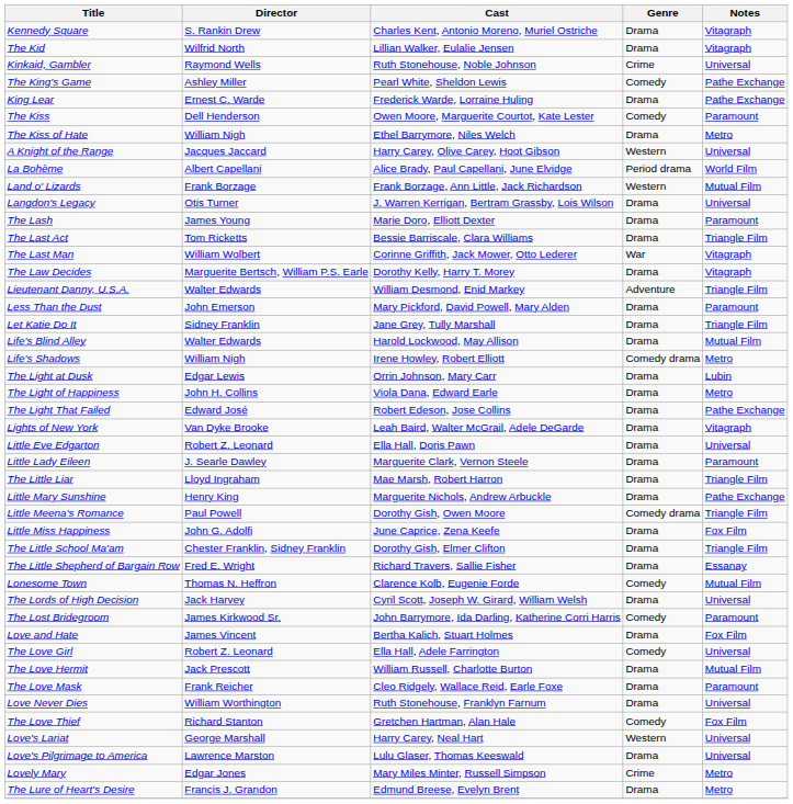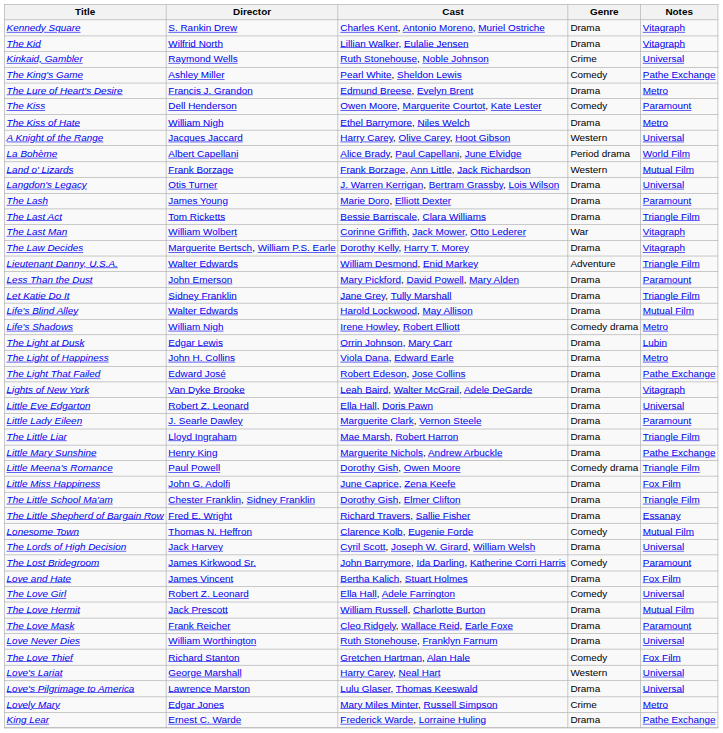 <table class="wikitable">
 <tr>
 <th>Title</th>
 <th>Director</th>
 <th>Cast</th>
 <th>Genre</th>
 <th>Notes</th>
 </tr>
 <tr>
 <td><em><a href='#'>Kennedy Square</a></em></td>
 <td><a href='#'>S. Rankin Drew</a></td>
 <td><a href='#'>Charles Kent</a>, <a href='#'>Antonio Moreno</a>, <a href='#'>Muriel Ostriche</a></td>
 <td>Drama</td>
 <td><a href='#'>Vitagraph</a></td>
 </tr>
 <tr>
 <td><em><a href='#'>The Kid</a></em></td>
 <td><a href='#'>Wilfrid North</a></td>
 <td><a href='#'>Lillian Walker</a>, <a href='#'>Eulalie Jensen</a></td>
 <td>Drama</td>
 <td><a href='#'>Vitagraph</a></td>
 </tr>
 <tr>
 <td><em><a href='#'>Kinkaid, Gambler</a></em></td>
 <td><a href='#'>Raymond Wells</a></td>
 <td><a href='#'>Ruth Stonehouse</a>, <a href='#'>Noble Johnson</a></td>
 <td>Crime</td>
 <td><a href='#'>Universal</a></td>
 </tr>
 <tr>
 <td><em><a href='#'>The King's Game</a></em></td>
 <td><a href='#'>Ashley Miller</a></td>
 <td><a href='#'>Pearl White</a>, <a href='#'>Sheldon Lewis</a></td>
 <td>Comedy</td>
 <td><a href='#'>Pathe Exchange</a></td>
 </tr>
 <tr>
-<td><em><a href='#'>King Lear</a></em></td>
-<td><a href='#'>Ernest C. Warde</a></td>
-<td><a href='#'>Frederick Warde</a>, <a href='#'>Lorraine Huling</a></td>
+<td><em><a href='#'>The Lure of Heart's Desire</a></em></td>
+<td><a href='#'>Francis J. Grandon</a></td>
+<td><a href='#'>Edmund Breese</a>, <a href='#'>Evelyn Brent</a></td>
 <td>Drama</td>
-<td><a href='#'>Pathe Exchange</a></td>
+<td><a href='#'>Metro</a></td>
 </tr>
 <tr>
 <td><em><a href='#'>The Kiss</a></em></td>
 <td><a href='#'>Dell Henderson</a></td>
 <td><a href='#'>Owen Moore</a>, <a href='#'>Marguerite Courtot</a>, <a href='#'>Kate Lester</a></td>
 <td>Comedy</td>
 <td><a href='#'>Paramount</a></td>
 </tr>
 <tr>
 <td><em><a href='#'>The Kiss of Hate</a></em></td>
 <td><a href='#'>William Nigh</a></td>
 <td><a href='#'>Ethel Barrymore</a>, <a href='#'>Niles Welch</a></td>
 <td>Drama</td>
 <td><a href='#'>Metro</a></td>
 </tr>
 <tr>
 <td><em><a href='#'>A Knight of the Range</a></em></td>
 <td><a href='#'>Jacques Jaccard</a></td>
 <td><a href='#'>Harry Carey</a>, <a href='#'>Olive Carey</a>, <a href='#'>Hoot Gibson</a></td>
 <td>Western</td>
 <td><a href='#'>Universal</a></td>
 </tr>
 <tr>
 <td><em><a href='#'>La Bohème</a></em></td>
 <td><a href='#'>Albert Capellani</a></td>
 <td><a href='#'>Alice Brady</a>, <a href='#'>Paul Capellani</a>, <a href='#'>June Elvidge</a></td>
 <td>Period drama</td>
 <td><a href='#'>World Film</a></td>
 </tr>
 <tr>
 <td><em><a href='#'>Land o' Lizards</a></em></td>
 <td><a href='#'>Frank Borzage</a></td>
 <td><a href='#'>Frank Borzage</a>, <a href='#'>Ann Little</a>, <a href='#'>Jack Richardson</a></td>
 <td>Western</td>
 <td><a href='#'>Mutual Film</a></td>
 </tr>
 <tr>
 <td><em><a href='#'>Langdon's Legacy</a></em></td>
 <td><a href='#'>Otis Turner</a></td>
 <td><a href='#'>J. Warren Kerrigan</a>, <a href='#'>Bertram Grassby</a>, <a href='#'>Lois Wilson</a></td>
 <td>Drama</td>
 <td><a href='#'>Universal</a></td>
 </tr>
 <tr>
 <td><em><a href='#'>The Lash</a></em></td>
 <td><a href='#'>James Young</a></td>
 <td><a href='#'>Marie Doro</a>, <a href='#'>Elliott Dexter</a></td>
 <td>Drama</td>
 <td><a href='#'>Paramount</a></td>
 </tr>
 <tr>
 <td><em><a href='#'>The Last Act</a></em></td>
 <td><a href='#'>Tom Ricketts</a></td>
 <td><a href='#'>Bessie Barriscale</a>, <a href='#'>Clara Williams</a></td>
 <td>Drama</td>
 <td><a href='#'>Triangle Film</a></td>
 </tr>
 <tr>
 <td><em><a href='#'>The Last Man</a></em></td>
 <td><a href='#'>William Wolbert</a></td>
 <td><a href='#'>Corinne Griffith</a>, <a href='#'>Jack Mower</a>, <a href='#'>Otto Lederer</a></td>
 <td>War</td>
 <td><a href='#'>Vitagraph</a></td>
 </tr>
 <tr>
 <td><em><a href='#'>The Law Decides</a></em></td>
 <td><a href='#'>Marguerite Bertsch</a>, <a href='#'>William P.S. Earle</a></td>
 <td><a href='#'>Dorothy Kelly</a>, <a href='#'>Harry T. Morey</a></td>
 <td>Drama</td>
 <td><a href='#'>Vitagraph</a></td>
 </tr>
 <tr>
 <td><em><a href='#'>Lieutenant Danny, U.S.A.</a></em></td>
 <td><a href='#'>Walter Edwards</a></td>
 <td><a href='#'>William Desmond</a>, <a href='#'>Enid Markey</a></td>
 <td>Adventure</td>
 <td><a href='#'>Triangle Film</a></td>
 </tr>
 <tr>
 <td><em><a href='#'>Less Than the Dust</a></em></td>
 <td><a href='#'>John Emerson</a></td>
 <td><a href='#'>Mary Pickford</a>, <a href='#'>David Powell</a>, <a href='#'>Mary Alden</a></td>
 <td>Drama</td>
 <td><a href='#'>Paramount</a></td>
 </tr>
 <tr>
 <td><em><a href='#'>Let Katie Do It</a></em></td>
 <td><a href='#'>Sidney Franklin</a></td>
 <td><a href='#'>Jane Grey</a>, <a href='#'>Tully Marshall</a></td>
 <td>Drama</td>
 <td><a href='#'>Triangle Film</a></td>
 </tr>
 <tr>
 <td><em><a href='#'>Life's Blind Alley</a></em></td>
 <td><a href='#'>Walter Edwards</a></td>
 <td><a href='#'>Harold Lockwood</a>, <a href='#'>May Allison</a></td>
 <td>Drama</td>
 <td><a href='#'>Mutual Film</a></td>
 </tr>
 <tr>
 <td><em><a href='#'>Life's Shadows</a></em></td>
 <td><a href='#'>William Nigh</a></td>
 <td><a href='#'>Irene Howley</a>, <a href='#'>Robert Elliott</a></td>
 <td>Comedy drama</td>
 <td><a href='#'>Metro</a></td>
 </tr>
 <tr>
 <td><em><a href='#'>The Light at Dusk</a></em></td>
 <td><a href='#'>Edgar Lewis</a></td>
 <td><a href='#'>Orrin Johnson</a>, <a href='#'>Mary Carr</a></td>
 <td>Drama</td>
 <td><a href='#'>Lubin</a></td>
 </tr>
 <tr>
 <td><em><a href='#'>The Light of Happiness</a></em></td>
 <td><a href='#'>John H. Collins</a></td>
 <td><a href='#'>Viola Dana</a>, <a href='#'>Edward Earle</a></td>
 <td>Drama</td>
 <td><a href='#'>Metro</a></td>
 </tr>
 <tr>
 <td><em><a href='#'>The Light That Failed</a></em></td>
 <td><a href='#'>Edward José</a></td>
 <td><a href='#'>Robert Edeson</a>, <a href='#'>Jose Collins</a></td>
 <td>Drama</td>
 <td><a href='#'>Pathe Exchange</a></td>
 </tr>
 <tr>
 <td><em><a href='#'>Lights of New York</a></em></td>
 <td><a href='#'>Van Dyke Brooke</a></td>
 <td><a href='#'>Leah Baird</a>, <a href='#'>Walter McGrail</a>, <a href='#'>Adele DeGarde</a></td>
 <td>Drama</td>
 <td><a href='#'>Vitagraph</a></td>
 </tr>
 <tr>
 <td><em><a href='#'>Little Eve Edgarton</a></em></td>
 <td><a href='#'>Robert Z. Leonard</a></td>
 <td><a href='#'>Ella Hall</a>, <a href='#'>Doris Pawn</a></td>
 <td>Drama</td>
 <td><a href='#'>Universal</a></td>
 </tr>
 <tr>
 <td><em><a href='#'>Little Lady Eileen</a></em></td>
 <td><a href='#'>J. Searle Dawley</a></td>
 <td><a href='#'>Marguerite Clark</a>, <a href='#'>Vernon Steele</a></td>
 <td>Drama</td>
 <td><a href='#'>Paramount</a></td>
 </tr>
 <tr>
 <td><em><a href='#'>The Little Liar</a></em></td>
 <td><a href='#'>Lloyd Ingraham</a></td>
 <td><a href='#'>Mae Marsh</a>, <a href='#'>Robert Harron</a></td>
 <td>Drama</td>
 <td><a href='#'>Triangle Film</a></td>
 </tr>
 <tr>
 <td><em><a href='#'>Little Mary Sunshine</a></em></td>
 <td><a href='#'>Henry King</a></td>
 <td><a href='#'>Marguerite Nichols</a>, <a href='#'>Andrew Arbuckle</a></td>
 <td>Drama</td>
 <td><a href='#'>Pathe Exchange</a></td>
 </tr>
 <tr>
 <td><em><a href='#'>Little Meena's Romance</a></em></td>
 <td><a href='#'>Paul Powell</a></td>
 <td><a href='#'>Dorothy Gish</a>, <a href='#'>Owen Moore</a></td>
 <td>Comedy drama</td>
 <td><a href='#'>Triangle Film</a></td>
 </tr>
 <tr>
 <td><em><a href='#'>Little Miss Happiness</a></em></td>
 <td><a href='#'>John G. Adolfi</a></td>
 <td><a href='#'>June Caprice</a>, <a href='#'>Zena Keefe</a></td>
 <td>Drama</td>
 <td><a href='#'>Fox Film</a></td>
 </tr>
 <tr>
 <td><em><a href='#'>The Little School Ma'am</a></em></td>
 <td><a href='#'>Chester Franklin</a>, <a href='#'>Sidney Franklin</a></td>
 <td><a href='#'>Dorothy Gish</a>, <a href='#'>Elmer Clifton</a></td>
 <td>Drama</td>
 <td><a href='#'>Triangle Film</a></td>
 </tr>
 <tr>
 <td><em><a href='#'>The Little Shepherd of Bargain Row</a></em></td>
 <td><a href='#'>Fred E. Wright</a></td>
 <td><a href='#'>Richard Travers</a>, <a href='#'>Sallie Fisher</a></td>
 <td>Drama</td>
 <td><a href='#'>Essanay</a></td>
 </tr>
 <tr>
 <td><em><a href='#'>Lonesome Town</a></em></td>
 <td><a href='#'>Thomas N. Heffron</a></td>
 <td><a href='#'>Clarence Kolb</a>, <a href='#'>Eugenie Forde</a></td>
 <td>Comedy</td>
 <td><a href='#'>Mutual Film</a></td>
 </tr>
 <tr>
 <td><em><a href='#'>The Lords of High Decision</a></em></td>
 <td><a href='#'>Jack Harvey</a></td>
 <td><a href='#'>Cyril Scott</a>, <a href='#'>Joseph W. Girard</a>, <a href='#'>William Welsh</a></td>
 <td>Drama</td>
 <td><a href='#'>Universal</a></td>
 </tr>
 <tr>
 <td><em><a href='#'>The Lost Bridegroom</a></em></td>
 <td><a href='#'>James Kirkwood Sr.</a></td>
 <td><a href='#'>John Barrymore</a>, <a href='#'>Ida Darling</a>, <a href='#'>Katherine Corri Harris</a></td>
 <td>Comedy</td>
 <td><a href='#'>Paramount</a></td>
 </tr>
 <tr>
 <td><em><a href='#'>Love and Hate</a></em></td>
 <td><a href='#'>James Vincent</a></td>
 <td><a href='#'>Bertha Kalich</a>, <a href='#'>Stuart Holmes</a></td>
 <td>Drama</td>
 <td><a href='#'>Fox Film</a></td>
 </tr>
 <tr>
 <td><em><a href='#'>The Love Girl</a></em></td>
 <td><a href='#'>Robert Z. Leonard</a></td>
 <td><a href='#'>Ella Hall</a>, <a href='#'>Adele Farrington</a></td>
 <td>Comedy</td>
 <td><a href='#'>Universal</a></td>
 </tr>
 <tr>
 <td><em><a href='#'>The Love Hermit</a></em></td>
 <td><a href='#'>Jack Prescott</a></td>
 <td><a href='#'>William Russell</a>, <a href='#'>Charlotte Burton</a></td>
 <td>Drama</td>
 <td><a href='#'>Mutual Film</a></td>
 </tr>
 <tr>
 <td><em><a href='#'>The Love Mask</a></em></td>
 <td><a href='#'>Frank Reicher</a></td>
 <td><a href='#'>Cleo Ridgely</a>, <a href='#'>Wallace Reid</a>, <a href='#'>Earle Foxe</a></td>
 <td>Drama</td>
 <td><a href='#'>Paramount</a></td>
 </tr>
 <tr>
 <td><em><a href='#'>Love Never Dies</a></em></td>
 <td><a href='#'>William Worthington</a></td>
 <td><a href='#'>Ruth Stonehouse</a>, <a href='#'>Franklyn Farnum</a></td>
 <td>Drama</td>
 <td><a href='#'>Universal</a></td>
 </tr>
 <tr>
 <td><em><a href='#'>The Love Thief</a></em></td>
 <td><a href='#'>Richard Stanton</a></td>
 <td><a href='#'>Gretchen Hartman</a>, <a href='#'>Alan Hale</a></td>
 <td>Comedy</td>
 <td><a href='#'>Fox Film</a></td>
 </tr>
 <tr>
 <td><em><a href='#'>Love's Lariat</a></em></td>
 <td><a href='#'>George Marshall</a></td>
 <td><a href='#'>Harry Carey</a>, <a href='#'>Neal Hart</a></td>
 <td>Western</td>
 <td><a href='#'>Universal</a></td>
 </tr>
 <tr>
 <td><em><a href='#'>Love's Pilgrimage to America</a></em></td>
 <td><a href='#'>Lawrence Marston</a></td>
 <td><a href='#'>Lulu Glaser</a>, <a href='#'>Thomas Keeswald</a></td>
 <td>Drama</td>
 <td><a href='#'>Universal</a></td>
 </tr>
 <tr>
 <td><em><a href='#'>Lovely Mary</a></em></td>
 <td><a href='#'>Edgar Jones</a></td>
 <td><a href='#'>Mary Miles Minter</a>, <a href='#'>Russell Simpson</a></td>
 <td>Crime</td>
 <td><a href='#'>Metro</a></td>
 </tr>
 <tr>
-<td><em><a href='#'>The Lure of Heart's Desire</a></em></td>
-<td><a href='#'>Francis J. Grandon</a></td>
-<td><a href='#'>Edmund Breese</a>, <a href='#'>Evelyn Brent</a></td>
+<td><em><a href='#'>King Lear</a></em></td>
+<td><a href='#'>Ernest C. Warde</a></td>
+<td><a href='#'>Frederick Warde</a>, <a href='#'>Lorraine Huling</a></td>
 <td>Drama</td>
-<td><a href='#'>Metro</a></td>
+<td><a href='#'>Pathe Exchange</a></td>
 </tr>
 <tr>
 </tr>
 </table>
